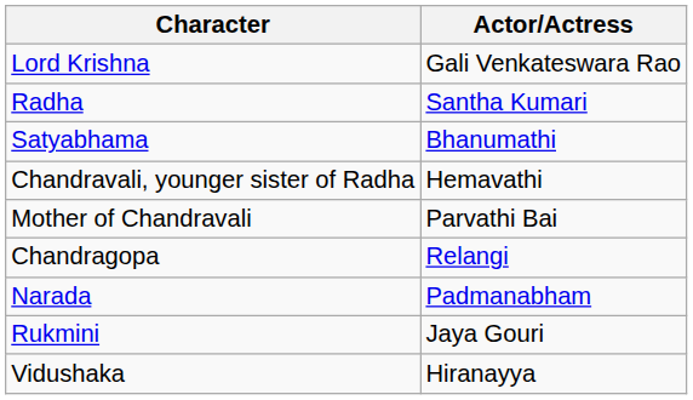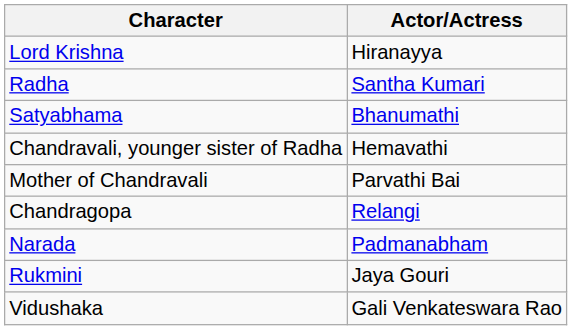 <table class="wikitable">
 <tr>
 <th>Character</th>
 <th>Actor/Actress</th>
 </tr>
 <tr>
 <td><a href='#'>Lord Krishna</a></td>
-<td>Gali Venkateswara Rao</td>
+<td>Hiranayya</td>
 </tr>
 <tr>
 <td><a href='#'>Radha</a></td>
 <td><a href='#'>Santha Kumari</a></td>
 </tr>
 <tr>
 <td><a href='#'>Satyabhama</a></td>
 <td><a href='#'>Bhanumathi</a></td>
 </tr>
 <tr>
 <td>Chandravali, younger sister of Radha</td>
 <td>Hemavathi</td>
 </tr>
 <tr>
 <td>Mother of Chandravali</td>
 <td>Parvathi Bai</td>
 </tr>
 <tr>
 <td>Chandragopa</td>
 <td><a href='#'>Relangi</a></td>
 </tr>
 <tr>
 <td><a href='#'>Narada</a></td>
 <td><a href='#'>Padmanabham</a></td>
 </tr>
 <tr>
 <td><a href='#'>Rukmini</a></td>
 <td>Jaya Gouri</td>
 </tr>
 <tr>
 <td>Vidushaka</td>
-<td>Hiranayya</td>
+<td>Gali Venkateswara Rao</td>
 </tr>
 </table>
